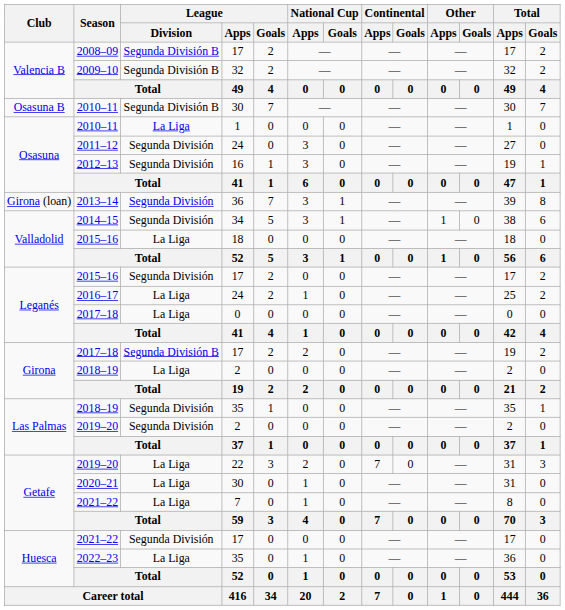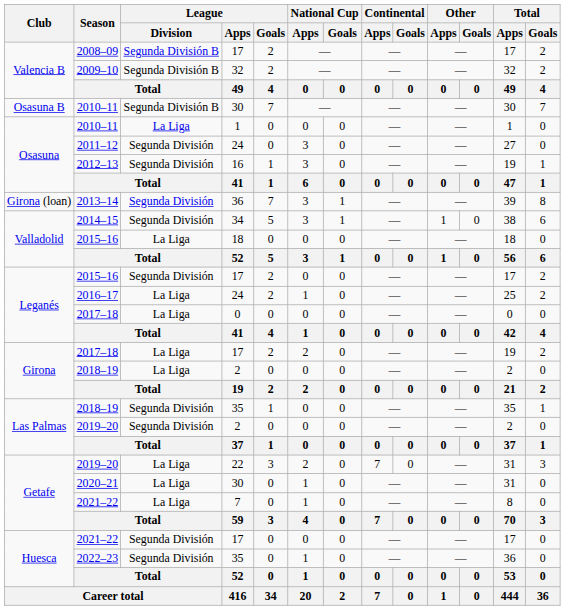 <table class="wikitable" style="text-align:center">
 <tr>
 <th rowspan="2">Club</th>
 <th rowspan="2">Season</th>
 <th colspan="3">League</th>
 <th colspan="2">National Cup</th>
 <th colspan="2">Continental</th>
 <th colspan="2">Other</th>
 <th colspan="2">Total</th>
 </tr>
 <tr>
 <th>Division</th>
 <th>Apps</th>
 <th>Goals</th>
 <th>Apps</th>
 <th>Goals</th>
 <th>Apps</th>
 <th>Goals</th>
 <th>Apps</th>
 <th>Goals</th>
 <th>Apps</th>
 <th>Goals</th>
 </tr>
 <tr>
 <td rowspan="3"><a href='#'>Valencia B</a></td>
 <td><a href='#'>2008–09</a></td>
 <td><a href='#'>Segunda División B</a></td>
 <td>17</td>
 <td>2</td>
 <td colspan="2">—</td>
 <td colspan="2">—</td>
 <td colspan="2">—</td>
 <td>17</td>
 <td>2</td>
 </tr>
 <tr>
 <td><a href='#'>2009–10</a></td>
 <td>Segunda División B</td>
 <td>32</td>
 <td>2</td>
 <td colspan="2">—</td>
 <td colspan="2">—</td>
 <td colspan="2">—</td>
 <td>32</td>
 <td>2</td>
 </tr>
 <tr>
 <th colspan="2">Total</th>
 <th>49</th>
 <th>4</th>
 <th>0</th>
 <th>0</th>
 <th>0</th>
 <th>0</th>
 <th>0</th>
 <th>0</th>
 <th>49</th>
 <th>4</th>
 </tr>
 <tr>
 <td><a href='#'>Osasuna B</a></td>
 <td><a href='#'>2010–11</a></td>
 <td>Segunda División B</td>
 <td>30</td>
 <td>7</td>
 <td colspan="2">—</td>
 <td colspan="2">—</td>
 <td colspan="2">—</td>
 <td>30</td>
 <td>7</td>
 </tr>
 <tr>
 <td rowspan="4"><a href='#'>Osasuna</a></td>
 <td><a href='#'>2010–11</a></td>
 <td><a href='#'>La Liga</a></td>
 <td>1</td>
 <td>0</td>
 <td>0</td>
 <td>0</td>
 <td colspan="2">—</td>
 <td colspan="2">—</td>
 <td>1</td>
 <td>0</td>
 </tr>
 <tr>
 <td><a href='#'>2011–12</a></td>
 <td>Segunda División</td>
 <td>24</td>
 <td>0</td>
 <td>3</td>
 <td>0</td>
 <td colspan="2">—</td>
 <td colspan="2">—</td>
 <td>27</td>
 <td>0</td>
 </tr>
 <tr>
 <td><a href='#'>2012–13</a></td>
 <td>Segunda División</td>
 <td>16</td>
 <td>1</td>
 <td>3</td>
 <td>0</td>
 <td colspan="2">—</td>
 <td colspan="2">—</td>
 <td>19</td>
 <td>1</td>
 </tr>
 <tr>
 <th colspan="2">Total</th>
 <th>41</th>
 <th>1</th>
 <th>6</th>
 <th>0</th>
 <th>0</th>
 <th>0</th>
 <th>0</th>
 <th>0</th>
 <th>47</th>
 <th>1</th>
 </tr>
 <tr>
 <td><a href='#'>Girona</a> (loan)</td>
 <td><a href='#'>2013–14</a></td>
 <td><a href='#'>Segunda División</a></td>
 <td>36</td>
 <td>7</td>
 <td>3</td>
 <td>1</td>
 <td colspan="2">—</td>
 <td colspan="2">—</td>
 <td>39</td>
 <td>8</td>
 </tr>
 <tr>
 <td rowspan="3"><a href='#'>Valladolid</a></td>
 <td><a href='#'>2014–15</a></td>
 <td>Segunda División</td>
 <td>34</td>
 <td>5</td>
 <td>3</td>
 <td>1</td>
 <td colspan="2">—</td>
 <td>1</td>
 <td>0</td>
 <td>38</td>
 <td>6</td>
 </tr>
 <tr>
 <td><a href='#'>2015–16</a></td>
 <td>La Liga</td>
 <td>18</td>
 <td>0</td>
 <td>0</td>
 <td>0</td>
 <td colspan="2">—</td>
 <td colspan="2">—</td>
 <td>18</td>
 <td>0</td>
 </tr>
 <tr>
 <th colspan="2">Total</th>
 <th>52</th>
 <th>5</th>
 <th>3</th>
 <th>1</th>
 <th>0</th>
 <th>0</th>
 <th>1</th>
 <th>0</th>
 <th>56</th>
 <th>6</th>
 </tr>
 <tr>
 <td rowspan="4"><a href='#'>Leganés</a></td>
 <td><a href='#'>2015–16</a></td>
 <td>Segunda División</td>
 <td>17</td>
 <td>2</td>
 <td>0</td>
 <td>0</td>
 <td colspan="2">—</td>
 <td colspan="2">—</td>
 <td>17</td>
 <td>2</td>
 </tr>
 <tr>
 <td><a href='#'>2016–17</a></td>
 <td>La Liga</td>
 <td>24</td>
 <td>2</td>
 <td>1</td>
 <td>0</td>
 <td colspan="2">—</td>
 <td colspan="2">—</td>
 <td>25</td>
 <td>2</td>
 </tr>
 <tr>
 <td><a href='#'>2017–18</a></td>
 <td>La Liga</td>
 <td>0</td>
 <td>0</td>
 <td>0</td>
 <td>0</td>
 <td colspan="2">—</td>
 <td colspan="2">—</td>
 <td>0</td>
 <td>0</td>
 </tr>
 <tr>
 <th colspan="2">Total</th>
 <th>41</th>
 <th>4</th>
 <th>1</th>
 <th>0</th>
 <th>0</th>
 <th>0</th>
 <th>0</th>
 <th>0</th>
 <th>42</th>
 <th>4</th>
 </tr>
 <tr>
 <td rowspan="3"><a href='#'>Girona</a></td>
 <td><a href='#'>2017–18</a></td>
-<td><a href='#'>Segunda División B</a></td>
+<td>La Liga</td>
 <td>17</td>
 <td>2</td>
 <td>2</td>
 <td>0</td>
 <td colspan="2">—</td>
 <td colspan="2">—</td>
 <td>19</td>
 <td>2</td>
 </tr>
 <tr>
 <td><a href='#'>2018–19</a></td>
 <td>La Liga</td>
 <td>2</td>
 <td>0</td>
 <td>0</td>
 <td>0</td>
 <td colspan="2">—</td>
 <td colspan="2">—</td>
 <td>2</td>
 <td>0</td>
 </tr>
 <tr>
 <th colspan="2">Total</th>
 <th>19</th>
 <th>2</th>
 <th>2</th>
 <th>0</th>
 <th>0</th>
 <th>0</th>
 <th>0</th>
 <th>0</th>
 <th>21</th>
 <th>2</th>
 </tr>
 <tr>
 <td rowspan="3"><a href='#'>Las Palmas</a></td>
 <td><a href='#'>2018–19</a></td>
 <td>Segunda División</td>
 <td>35</td>
 <td>1</td>
 <td>0</td>
 <td>0</td>
 <td colspan="2">—</td>
 <td colspan="2">—</td>
 <td>35</td>
 <td>1</td>
 </tr>
 <tr>
 <td><a href='#'>2019–20</a></td>
 <td>Segunda División</td>
 <td>2</td>
 <td>0</td>
 <td>0</td>
 <td>0</td>
 <td colspan="2">—</td>
 <td colspan="2">—</td>
 <td>2</td>
 <td>0</td>
 </tr>
 <tr>
 <th colspan="2">Total</th>
 <th>37</th>
 <th>1</th>
 <th>0</th>
 <th>0</th>
 <th>0</th>
 <th>0</th>
 <th>0</th>
 <th>0</th>
 <th>37</th>
 <th>1</th>
 </tr>
 <tr>
 <td rowspan="4"><a href='#'>Getafe</a></td>
 <td><a href='#'>2019–20</a></td>
 <td>La Liga</td>
 <td>22</td>
 <td>3</td>
 <td>2</td>
 <td>0</td>
 <td>7</td>
 <td>0</td>
 <td colspan="2">—</td>
 <td>31</td>
 <td>3</td>
 </tr>
 <tr>
 <td><a href='#'>2020–21</a></td>
 <td>La Liga</td>
 <td>30</td>
 <td>0</td>
 <td>1</td>
 <td>0</td>
 <td colspan="2">—</td>
 <td colspan="2">—</td>
 <td>31</td>
 <td>0</td>
 </tr>
 <tr>
 <td><a href='#'>2021–22</a></td>
 <td>La Liga</td>
 <td>7</td>
 <td>0</td>
 <td>1</td>
 <td>0</td>
 <td colspan="2">—</td>
 <td colspan="2">—</td>
 <td>8</td>
 <td>0</td>
 </tr>
 <tr>
 <th colspan="2">Total</th>
 <th>59</th>
 <th>3</th>
 <th>4</th>
 <th>0</th>
 <th>7</th>
 <th>0</th>
 <th>0</th>
 <th>0</th>
 <th>70</th>
 <th>3</th>
 </tr>
 <tr>
 <td rowspan="3"><a href='#'>Huesca</a></td>
 <td><a href='#'>2021–22</a></td>
 <td>Segunda División</td>
 <td>17</td>
 <td>0</td>
 <td>0</td>
 <td>0</td>
 <td colspan="2">—</td>
 <td colspan="2">—</td>
 <td>17</td>
 <td>0</td>
 </tr>
 <tr>
 <td><a href='#'>2022–23</a></td>
-<td>La Liga</td>
+<td>Segunda División</td>
 <td>35</td>
 <td>0</td>
 <td>1</td>
 <td>0</td>
 <td colspan="2">—</td>
 <td colspan="2">—</td>
 <td>36</td>
 <td>0</td>
 </tr>
 <tr>
 <th colspan="2">Total</th>
 <th>52</th>
 <th>0</th>
 <th>1</th>
 <th>0</th>
 <th>0</th>
 <th>0</th>
 <th>0</th>
 <th>0</th>
 <th>53</th>
 <th>0</th>
 </tr>
 <tr>
 <th colspan="3">Career total</th>
 <th>416</th>
 <th>34</th>
 <th>20</th>
 <th>2</th>
 <th>7</th>
 <th>0</th>
 <th>1</th>
 <th>0</th>
 <th>444</th>
 <th>36</th>
 </tr>
 </table>
